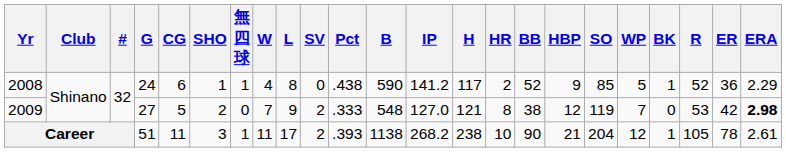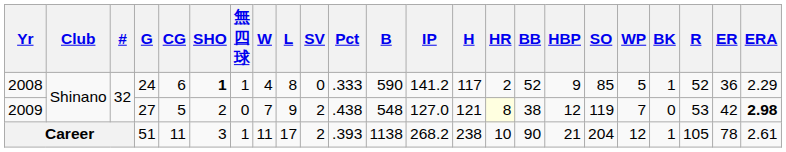 <table class="wikitable" style="text-align: right;">
 <tr>
 <th><a href='#'>Yr</a></th>
 <th><a href='#'>Club</a></th>
 <th><a href='#'>#</a></th>
 <th><a href='#'>G</a></th>
 <th><a href='#'>CG</a></th>
 <th><a href='#'>SHO</a></th>
 <th><a href='#'>無<br>四<br>球</a></th>
 <th><a href='#'>W</a></th>
 <th><a href='#'>L</a></th>
 <th><a href='#'>SV</a></th>
 <th><a href='#'>Pct</a></th>
 <th><a href='#'>B</a></th>
 <th><a href='#'>IP</a></th>
 <th><a href='#'>H</a></th>
 <th><a href='#'>HR</a></th>
 <th><a href='#'>BB</a></th>
 <th><a href='#'>HBP</a></th>
 <th><a href='#'>SO</a></th>
 <th><a href='#'>WP</a></th>
 <th><a href='#'>BK</a></th>
 <th><a href='#'>R</a></th>
 <th><a href='#'>ER</a></th>
 <th><a href='#'>ERA</a></th>
 </tr>
 <tr>
 <td>2008</td>
 <td rowspan="2">Shinano</td>
 <td rowspan="2">32</td>
 <td>24</td>
 <td>6</td>
-<td>1</td>
+<td><strong>1</strong></td>
 <td>1</td>
 <td>4</td>
 <td>8</td>
 <td>0</td>
-<td>.438</td>
+<td>.333</td>
 <td>590</td>
 <td>141.2</td>
 <td>117</td>
 <td>2</td>
 <td>52</td>
 <td>9</td>
 <td>85</td>
 <td>5</td>
 <td>1</td>
 <td>52</td>
 <td>36</td>
 <td>2.29</td>
 </tr>
 <tr>
 <td>2009</td>
 <td>27</td>
 <td>5</td>
 <td>2</td>
 <td>0</td>
 <td>7</td>
 <td>9</td>
 <td>2</td>
-<td>.333</td>
+<td>.438</td>
 <td>548</td>
 <td>127.0</td>
 <td>121</td>
-<td>8</td>
+<td style="background: lightyellow;">8</td>
 <td>38</td>
 <td>12</td>
 <td>119</td>
 <td>7</td>
 <td>0</td>
 <td>53</td>
 <td>42</td>
 <td><strong>2.98</strong></td>
 </tr>
 <tr>
 <th colspan="3">Career</th>
 <td>51</td>
 <td>11</td>
 <td>3</td>
 <td>1</td>
 <td>11</td>
 <td>17</td>
 <td>2</td>
 <td>.393</td>
 <td>1138</td>
 <td>268.2</td>
 <td>238</td>
 <td>10</td>
 <td>90</td>
 <td>21</td>
 <td>204</td>
 <td>12</td>
 <td>1</td>
 <td>105</td>
 <td>78</td>
 <td>2.61</td>
 </tr>
 </table>
